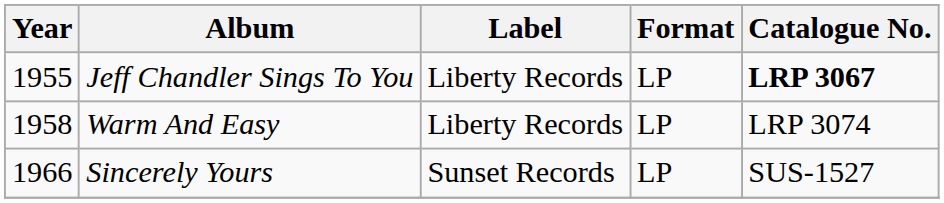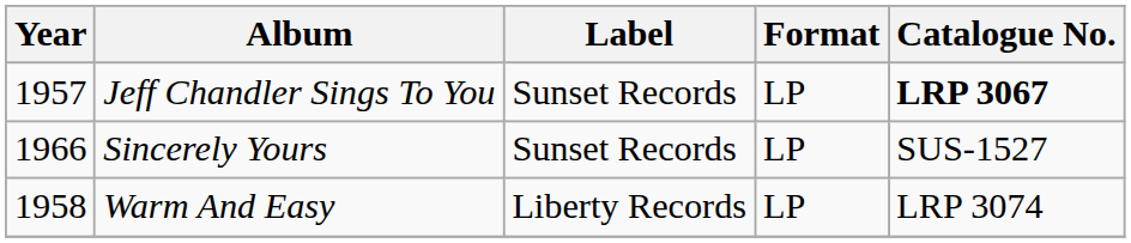 <table class="wikitable">
 <tr>
 <th>Year</th>
 <th>Album</th>
 <th>Label</th>
 <th>Format</th>
 <th>Catalogue No.</th>
 </tr>
 <tr>
-<td>1955</td>
+<td>1957</td>
 <td><em>Jeff Chandler Sings To You</em></td>
-<td>Liberty Records</td>
+<td>Sunset Records</td>
 <td>LP</td>
 <td><strong>LRP 3067</strong></td>
+</tr>
+<tr>
+<td>1966</td>
+<td><em>Sincerely Yours</em></td>
+<td>Sunset Records</td>
+<td>LP</td>
+<td>SUS-1527</td>
 </tr>
 <tr>
 <td>1958</td>
 <td><em>Warm And Easy</em></td>
 <td>Liberty Records</td>
 <td>LP</td>
 <td>LRP 3074</td>
 </tr>
 <tr>
-<td>1966</td>
-<td><em>Sincerely Yours</em></td>
-<td>Sunset Records</td>
-<td>LP</td>
-<td>SUS-1527</td>
-</tr>
-<tr>
 </tr>
 </table>
